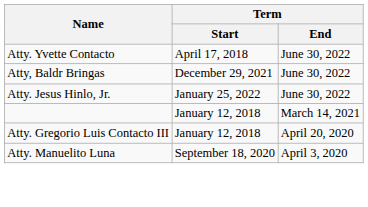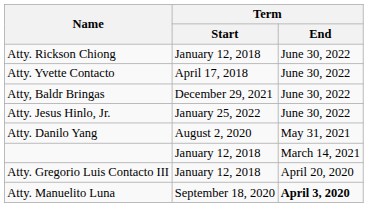 <table class="wikitable sortable">
 <tr>
 <th rowspan="2">Name</th>
 <th colspan="2">Term</th>
 </tr>
 <tr>
 <th>Start</th>
 <th>End</th>
+</tr>
+<tr>
+<td>Atty. Rickson Chiong</td>
+<td>January 12, 2018</td>
+<td>June 30, 2022</td>
 </tr>
 <tr>
 <td>Atty. Yvette Contacto</td>
 <td>April 17, 2018</td>
 <td>June 30, 2022</td>
 </tr>
 <tr>
 <td>Atty, Baldr Bringas</td>
 <td>December 29, 2021</td>
 <td>June 30, 2022</td>
 </tr>
 <tr>
 <td>Atty. Jesus Hinlo, Jr.</td>
 <td>January 25, 2022</td>
 <td>June 30, 2022</td>
 </tr>
 <tr>
+<td>Atty. Danilo Yang</td>
+<td>August 2, 2020</td>
+<td>May 31, 2021</td>
+</tr>
+<tr>
 <td></td>
 <td>January 12, 2018</td>
 <td>March 14, 2021</td>
 </tr>
 <tr>
 <td>Atty. Gregorio Luis Contacto III</td>
 <td>January 12, 2018</td>
 <td>April 20, 2020</td>
 </tr>
 <tr>
 <td>Atty. Manuelito Luna</td>
 <td>September 18, 2020</td>
-<td>April 3, 2020</td>
+<td><strong>April 3, 2020</strong></td>
 </tr>
 </table>
